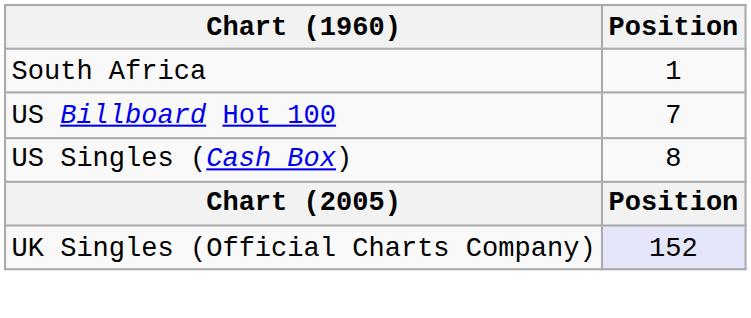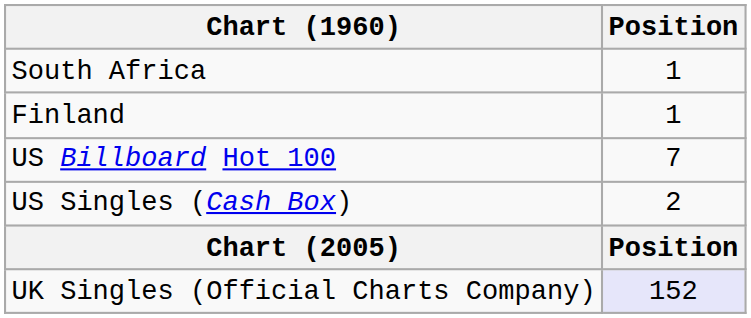 <table class="wikitable sortable">
 <tr>
 <th>Chart (1960)</th>
 <th>Position</th>
 </tr>
 <tr>
 <td>South Africa </td>
 <td align="center">1</td>
 </tr>
 <tr>
+<td>Finland </td>
+<td align="center">1</td>
+</tr>
+<tr>
 <td>US <em><a href='#'>Billboard</a></em> <a href='#'>Hot 100</a></td>
 <td align="center">7</td>
 </tr>
 <tr>
 <td>US Singles (<em><a href='#'>Cash Box</a></em>)</td>
-<td align="center">8</td>
+<td align="center">2</td>
 </tr>
 <tr>
 <th>Chart (2005)</th>
 <th>Position</th>
 </tr>
 <tr>
 <td>UK Singles (Official Charts Company)</td>
 <td align="center" style="background: lavender;">152</td>
 </tr>
 </table>
